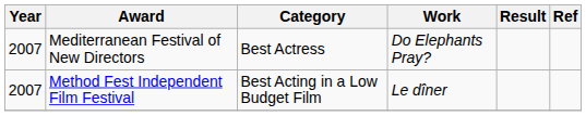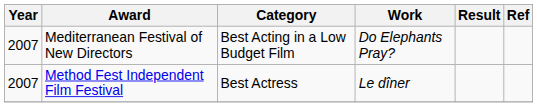 <table class="wikitable plainrowheaders">
 <tr>
 <th>Year</th>
 <th>Award</th>
 <th>Category</th>
 <th>Work</th>
 <th>Result</th>
 <th>Ref</th>
 </tr>
 <tr>
 <td>2007</td>
 <td>Mediterranean Festival of New Directors</td>
-<td>Best Actress</td>
+<td>Best Acting in a Low Budget Film</td>
 <td><em>Do Elephants Pray?</em></td>
 <td></td>
 <td></td>
 </tr>
 <tr>
 <td>2007</td>
 <td><a href='#'>Method Fest Independent Film Festival</a></td>
-<td>Best Acting in a Low Budget Film</td>
+<td>Best Actress</td>
 <td><em>Le dîner</em></td>
 <td></td>
 <td></td>
 </tr>
 <tr>
 </tr>
 </table>
